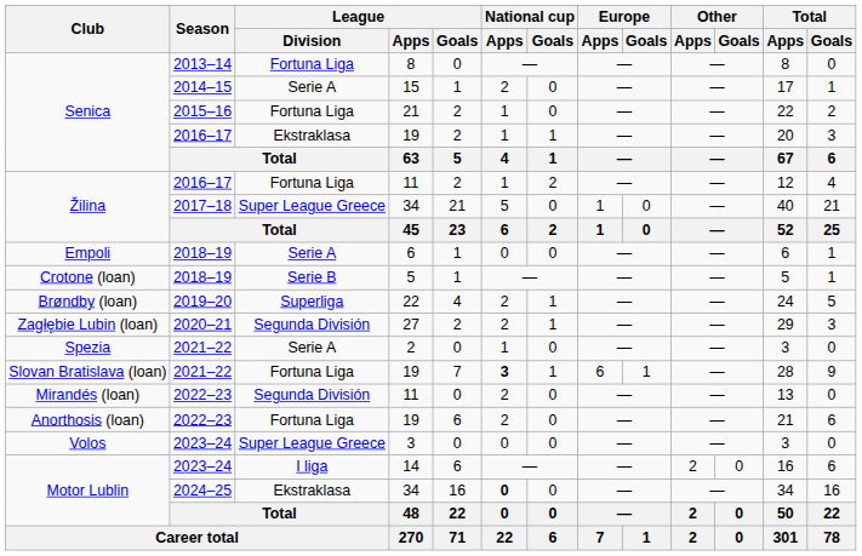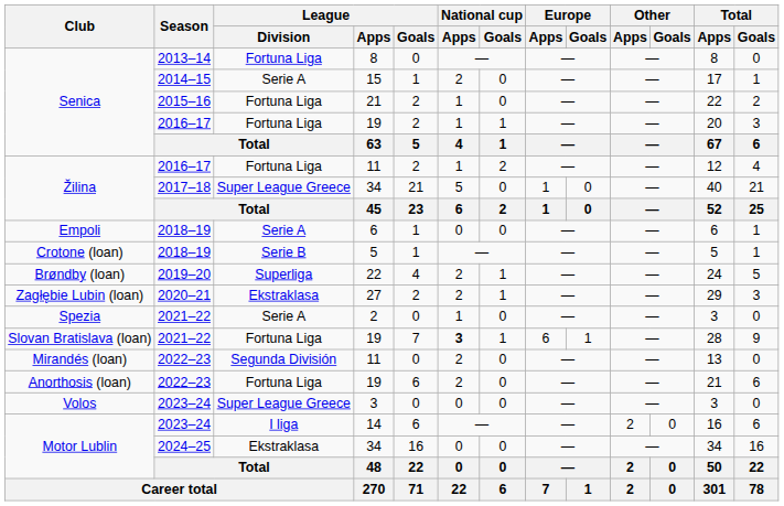 <table class="wikitable" style="text-align:center">
 <tr>
 <th rowspan="2">Club</th>
 <th rowspan="2">Season</th>
 <th colspan="3">League</th>
 <th colspan="2">National cup</th>
 <th colspan="2">Europe</th>
 <th colspan="2">Other</th>
 <th colspan="2">Total</th>
 </tr>
 <tr>
 <th>Division</th>
 <th>Apps</th>
 <th>Goals</th>
 <th>Apps</th>
 <th>Goals</th>
 <th>Apps</th>
 <th>Goals</th>
 <th>Apps</th>
 <th>Goals</th>
 <th>Apps</th>
 <th>Goals</th>
 </tr>
 <tr>
 <td rowspan="5"><a href='#'>Senica</a></td>
 <td><a href='#'>2013–14</a></td>
 <td><a href='#'>Fortuna Liga</a></td>
 <td>8</td>
 <td>0</td>
 <td colspan="2">—</td>
 <td colspan="2">—</td>
 <td colspan="2">—</td>
 <td>8</td>
 <td>0</td>
 </tr>
 <tr>
 <td><a href='#'>2014–15</a></td>
 <td>Serie A</td>
 <td>15</td>
 <td>1</td>
 <td>2</td>
 <td>0</td>
 <td colspan="2">—</td>
 <td colspan="2">—</td>
 <td>17</td>
 <td>1</td>
 </tr>
 <tr>
 <td><a href='#'>2015–16</a></td>
 <td>Fortuna Liga</td>
 <td>21</td>
 <td>2</td>
 <td>1</td>
 <td>0</td>
 <td colspan="2">—</td>
 <td colspan="2">—</td>
 <td>22</td>
 <td>2</td>
 </tr>
 <tr>
 <td><a href='#'>2016–17</a></td>
-<td>Ekstraklasa</td>
+<td>Fortuna Liga</td>
 <td>19</td>
 <td>2</td>
 <td>1</td>
 <td>1</td>
 <td colspan="2">—</td>
 <td colspan="2">—</td>
 <td>20</td>
 <td>3</td>
 </tr>
 <tr>
 <th colspan="2">Total</th>
 <th>63</th>
 <th>5</th>
 <th>4</th>
 <th>1</th>
 <th colspan="2">—</th>
 <th colspan="2">—</th>
 <th>67</th>
 <th>6</th>
 </tr>
 <tr>
 <td rowspan="3"><a href='#'>Žilina</a></td>
 <td><a href='#'>2016–17</a></td>
 <td>Fortuna Liga</td>
 <td>11</td>
 <td>2</td>
 <td>1</td>
 <td>2</td>
 <td colspan="2">—</td>
 <td colspan="2">—</td>
 <td>12</td>
 <td>4</td>
 </tr>
 <tr>
 <td><a href='#'>2017–18</a></td>
 <td><a href='#'>Super League Greece</a></td>
 <td>34</td>
 <td>21</td>
 <td>5</td>
 <td>0</td>
 <td>1</td>
 <td>0</td>
 <td colspan="2">—</td>
 <td>40</td>
 <td>21</td>
 </tr>
 <tr>
 <th colspan="2">Total</th>
 <th>45</th>
 <th>23</th>
 <th>6</th>
 <th>2</th>
 <th>1</th>
 <th>0</th>
 <th colspan="2">—</th>
 <th>52</th>
 <th>25</th>
 </tr>
 <tr>
 <td><a href='#'>Empoli</a></td>
 <td><a href='#'>2018–19</a></td>
 <td><a href='#'>Serie A</a></td>
 <td>6</td>
 <td>1</td>
 <td>0</td>
 <td>0</td>
 <td colspan="2">—</td>
 <td colspan="2">—</td>
 <td>6</td>
 <td>1</td>
 </tr>
 <tr>
 <td><a href='#'>Crotone</a> (loan)</td>
 <td><a href='#'>2018–19</a></td>
 <td><a href='#'>Serie B</a></td>
 <td>5</td>
 <td>1</td>
 <td colspan="2">—</td>
 <td colspan="2">—</td>
 <td colspan="2">—</td>
 <td>5</td>
 <td>1</td>
 </tr>
 <tr>
 <td><a href='#'>Brøndby</a> (loan)</td>
 <td><a href='#'>2019–20</a></td>
 <td><a href='#'>Superliga</a></td>
 <td>22</td>
 <td>4</td>
 <td>2</td>
 <td>1</td>
 <td colspan="2">—</td>
 <td colspan="2">—</td>
 <td>24</td>
 <td>5</td>
 </tr>
 <tr>
 <td><a href='#'>Zagłębie Lubin</a> (loan)</td>
 <td><a href='#'>2020–21</a></td>
-<td><a href='#'>Segunda División</a></td>
+<td><a href='#'>Ekstraklasa</a></td>
 <td>27</td>
 <td>2</td>
 <td>2</td>
 <td>1</td>
 <td colspan="2">—</td>
 <td colspan="2">—</td>
 <td>29</td>
 <td>3</td>
 </tr>
 <tr>
 <td><a href='#'>Spezia</a></td>
 <td><a href='#'>2021–22</a></td>
 <td>Serie A</td>
 <td>2</td>
 <td>0</td>
 <td>1</td>
 <td>0</td>
 <td colspan="2">—</td>
 <td colspan="2">—</td>
 <td>3</td>
 <td>0</td>
 </tr>
 <tr>
 <td><a href='#'>Slovan Bratislava</a> (loan)</td>
 <td><a href='#'>2021–22</a></td>
 <td>Fortuna Liga</td>
 <td>19</td>
 <td>7</td>
 <td><strong>3</strong></td>
 <td>1</td>
 <td>6</td>
 <td>1</td>
 <td colspan="2">—</td>
 <td>28</td>
 <td>9</td>
 </tr>
 <tr>
 <td><a href='#'>Mirandés</a> (loan)</td>
 <td><a href='#'>2022–23</a></td>
 <td><a href='#'>Segunda División</a></td>
 <td>11</td>
 <td>0</td>
 <td>2</td>
 <td>0</td>
 <td colspan="2">—</td>
 <td colspan="2">—</td>
 <td>13</td>
 <td>0</td>
 </tr>
 <tr>
 <td><a href='#'>Anorthosis</a> (loan)</td>
 <td><a href='#'>2022–23</a></td>
 <td>Fortuna Liga</td>
 <td>19</td>
 <td>6</td>
 <td>2</td>
 <td>0</td>
 <td colspan="2">—</td>
 <td colspan="2">—</td>
 <td>21</td>
 <td>6</td>
 </tr>
 <tr>
 <td><a href='#'>Volos</a></td>
 <td><a href='#'>2023–24</a></td>
 <td><a href='#'>Super League Greece</a></td>
 <td>3</td>
 <td>0</td>
 <td>0</td>
 <td>0</td>
 <td colspan="2">—</td>
 <td colspan="2">—</td>
 <td>3</td>
 <td>0</td>
 </tr>
 <tr>
 <td rowspan="3"><a href='#'>Motor Lublin</a></td>
 <td><a href='#'>2023–24</a></td>
 <td><a href='#'>I liga</a></td>
 <td>14</td>
 <td>6</td>
 <td colspan="2">—</td>
 <td colspan="2">—</td>
 <td>2</td>
 <td>0</td>
 <td>16</td>
 <td>6</td>
 </tr>
 <tr>
 <td><a href='#'>2024–25</a></td>
 <td>Ekstraklasa</td>
 <td>34</td>
 <td>16</td>
-<td><strong>0</strong></td>
+<td>0</td>
 <td>0</td>
 <td colspan="2">—</td>
 <td colspan="2">—</td>
 <td>34</td>
 <td>16</td>
 </tr>
 <tr>
 <th colspan="2">Total</th>
 <th>48</th>
 <th>22</th>
 <th>0</th>
 <th>0</th>
 <th colspan="2">—</th>
 <th>2</th>
 <th>0</th>
 <th>50</th>
 <th>22</th>
 </tr>
 <tr>
 <th colspan="3">Career total</th>
 <th>270</th>
 <th>71</th>
 <th>22</th>
 <th>6</th>
 <th>7</th>
 <th>1</th>
 <th>2</th>
 <th>0</th>
 <th>301</th>
 <th>78</th>
 </tr>
 </table>
